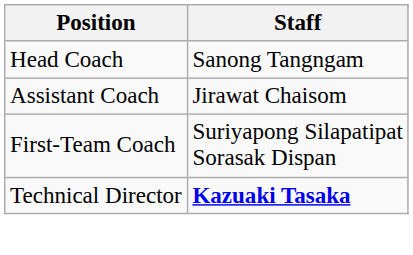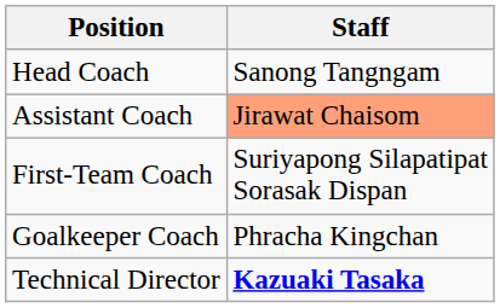 <table class="wikitable">
 <tr>
 <th>Position</th>
 <th>Staff</th>
 </tr>
 <tr>
 <td>Head Coach</td>
 <td> Sanong Tangngam</td>
 </tr>
 <tr>
 <td>Assistant Coach</td>
-<td> Jirawat Chaisom</td>
+<td style="background: lightsalmon;"> Jirawat Chaisom</td>
 </tr>
 <tr>
 <td>First-Team Coach</td>
 <td> Suriyapong Silapatipat <br>  Sorasak Dispan</td>
 </tr>
 <tr>
+<td>Goalkeeper Coach</td>
+<td> Phracha Kingchan</td>
+</tr>
+<tr>
 <td>Technical Director</td>
 <td><strong> <a href='#'>Kazuaki Tasaka</a></strong></td>
 </tr>
 </table>
